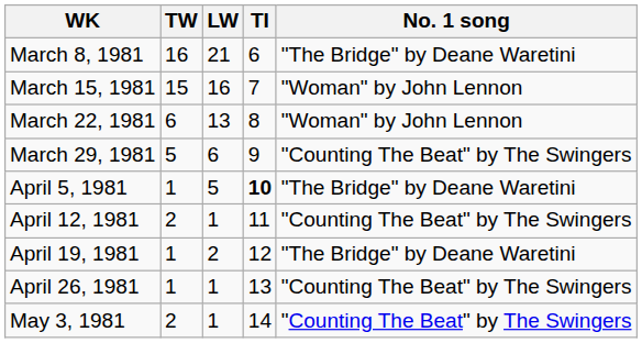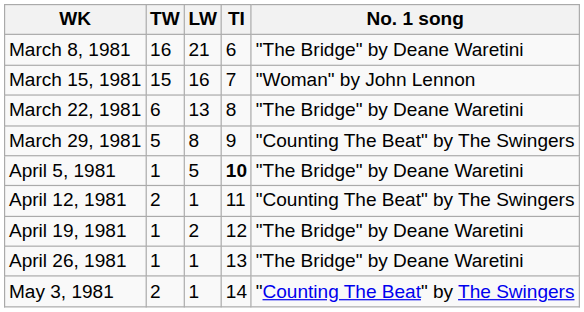 <table class="wikitable plainrowheaders sortable">
 <tr>
 <th scope="col">WK</th>
 <th scope="col">TW</th>
 <th scope="col">LW</th>
 <th scope="col">TI</th>
 <th scope="col" class="unsortable">No. 1 song</th>
 </tr>
 <tr>
 <td>March 8, 1981</td>
 <td>16</td>
 <td>21</td>
 <td>6</td>
 <td scope="row">"The Bridge" by Deane Waretini</td>
 </tr>
 <tr>
 <td>March 15, 1981</td>
 <td>15</td>
 <td>16</td>
 <td>7</td>
 <td scope="row">"Woman" by John Lennon</td>
 </tr>
 <tr>
 <td>March 22, 1981</td>
 <td>6</td>
 <td>13</td>
 <td>8</td>
-<td scope="row">"Woman" by John Lennon</td>
+<td scope="row">"The Bridge" by Deane Waretini</td>
 </tr>
 <tr>
 <td>March 29, 1981</td>
 <td>5</td>
-<td>6</td>
+<td>8</td>
 <td>9</td>
 <td scope="row">"Counting The Beat" by The Swingers</td>
 </tr>
 <tr>
 <td>April 5, 1981</td>
 <td>1</td>
 <td>5</td>
 <td><strong>10</strong></td>
 <td scope="row">"The Bridge" by Deane Waretini</td>
 </tr>
 <tr>
 <td>April 12, 1981</td>
 <td>2</td>
 <td>1</td>
 <td>11</td>
 <td scope="row">"Counting The Beat" by The Swingers</td>
 </tr>
 <tr>
 <td>April 19, 1981</td>
 <td>1</td>
 <td>2</td>
 <td>12</td>
 <td scope="row">"The Bridge" by Deane Waretini</td>
 </tr>
 <tr>
 <td>April 26, 1981</td>
 <td>1</td>
 <td>1</td>
 <td>13</td>
-<td scope="row">"Counting The Beat" by The Swingers</td>
+<td scope="row">"The Bridge" by Deane Waretini</td>
 </tr>
 <tr>
 <td>May 3, 1981</td>
 <td>2</td>
 <td>1</td>
 <td>14</td>
 <td scope="row">"<a href='#'>Counting The Beat</a>" by <a href='#'>The Swingers</a></td>
 </tr>
 </table>
